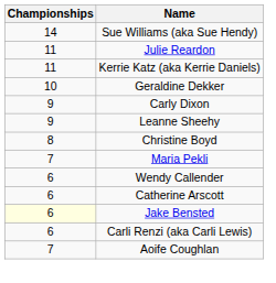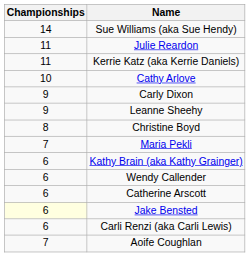 <table class="wikitable"  style="text-align:center">
 <tr>
 <th>Championships</th>
 <th>Name</th>
 </tr>
 <tr>
 <td>14</td>
 <td>Sue Williams (aka Sue Hendy)</td>
 </tr>
 <tr>
 <td>11</td>
 <td><a href='#'>Julie Reardon</a></td>
 </tr>
 <tr>
 <td>11</td>
 <td>Kerrie Katz (aka Kerrie Daniels)</td>
 </tr>
 <tr>
 <td>10</td>
-<td>Geraldine Dekker</td>
+<td><a href='#'>Cathy Arlove</a></td>
 </tr>
 <tr>
 <td>9</td>
 <td>Carly Dixon</td>
 </tr>
 <tr>
 <td>9</td>
 <td>Leanne Sheehy</td>
 </tr>
 <tr>
 <td>8</td>
 <td>Christine Boyd</td>
 </tr>
 <tr>
 <td>7</td>
 <td><a href='#'>Maria Pekli</a></td>
+</tr>
+<tr>
+<td>6</td>
+<td><a href='#'>Kathy Brain (aka Kathy Grainger)</a></td>
 </tr>
 <tr>
 <td>6</td>
 <td>Wendy Callender</td>
 </tr>
 <tr>
 <td>6</td>
 <td>Catherine Arscott</td>
 </tr>
 <tr>
 <td style="background: lightyellow;">6</td>
 <td><a href='#'>Jake Bensted</a></td>
 </tr>
 <tr>
 <td>6</td>
 <td>Carli Renzi (aka Carli Lewis)</td>
 </tr>
 <tr>
 <td>7</td>
 <td>Aoife Coughlan</td>
 </tr>
 </table>
